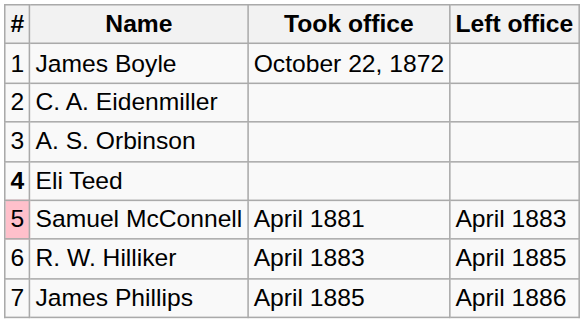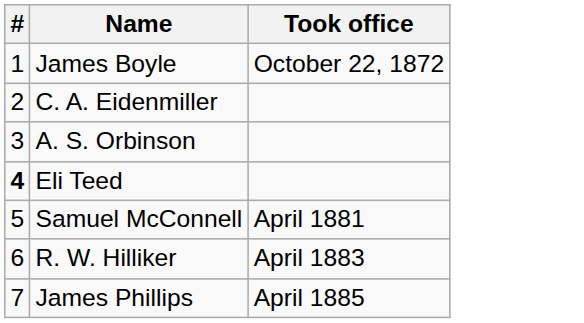 <table class="wikitable mw-collapsible">
 <tr>
 <th>#</th>
 <th>Name</th>
 <th>Took office</th>
-<th>Left office</th>
 </tr>
 <tr>
 <td>1</td>
 <td>James Boyle</td>
 <td>October 22, 1872</td>
-<td></td>
 </tr>
 <tr>
 <td>2</td>
 <td>C. A. Eidenmiller</td>
-<td></td>
 <td></td>
 </tr>
 <tr>
 <td>3</td>
 <td>A. S. Orbinson</td>
 <td></td>
-<td></td>
 </tr>
 <tr>
 <td><strong>4</strong></td>
 <td>Eli Teed</td>
 <td></td>
-<td></td>
 </tr>
 <tr>
-<td style="background: pink;">5</td>
+<td>5</td>
 <td>Samuel McConnell</td>
 <td>April 1881</td>
-<td>April 1883</td>
 </tr>
 <tr>
 <td>6</td>
 <td>R. W. Hilliker</td>
 <td>April 1883</td>
-<td>April 1885</td>
 </tr>
 <tr>
 <td>7</td>
 <td>James Phillips</td>
 <td>April 1885</td>
-<td>April 1886</td>
 </tr>
 </table>
